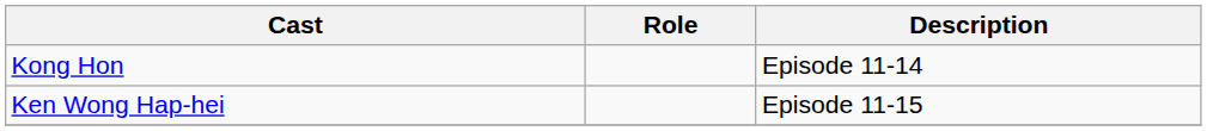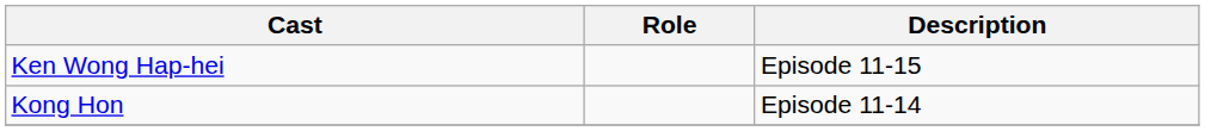 <table class="wikitable" width="60%">
 <tr>
 <th>Cast</th>
 <th>Role</th>
 <th>Description</th>
 </tr>
 <tr>
+<td><a href='#'>Ken Wong Hap-hei</a></td>
+<td></td>
+<td>Episode 11-15</td>
+</tr>
+<tr>
 <td><a href='#'>Kong Hon</a></td>
 <td></td>
 <td>Episode 11-14</td>
 </tr>
 <tr>
-<td><a href='#'>Ken Wong Hap-hei</a></td>
-<td></td>
-<td>Episode 11-15</td>
-</tr>
-<tr>
 </tr>
 </table>
